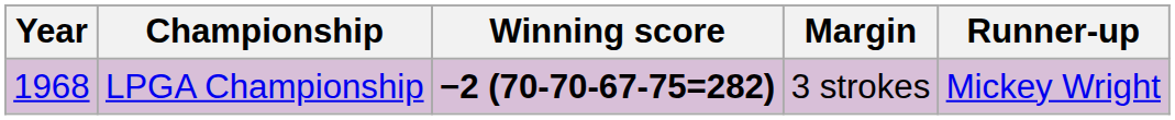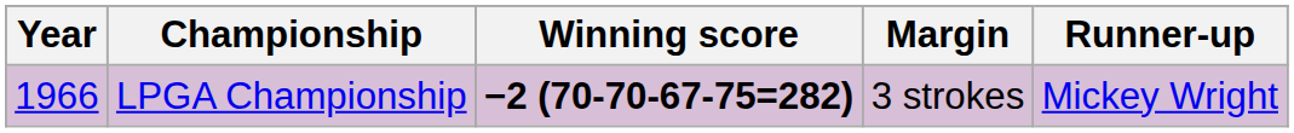 <table class="wikitable">
 <tr>
 <th>Year</th>
 <th>Championship</th>
 <th>Winning score</th>
 <th>Margin</th>
 <th>Runner-up</th>
 </tr>
 <tr style="background:#D8BFD8;">
-<td><a href='#'>1968</a></td>
+<td><a href='#'>1966</a></td>
 <td><a href='#'>LPGA Championship</a></td>
 <td><strong>−2 (70-70-67-75=282)</strong></td>
 <td>3 strokes</td>
 <td> <a href='#'>Mickey Wright</a></td>
 </tr>
 </table>
